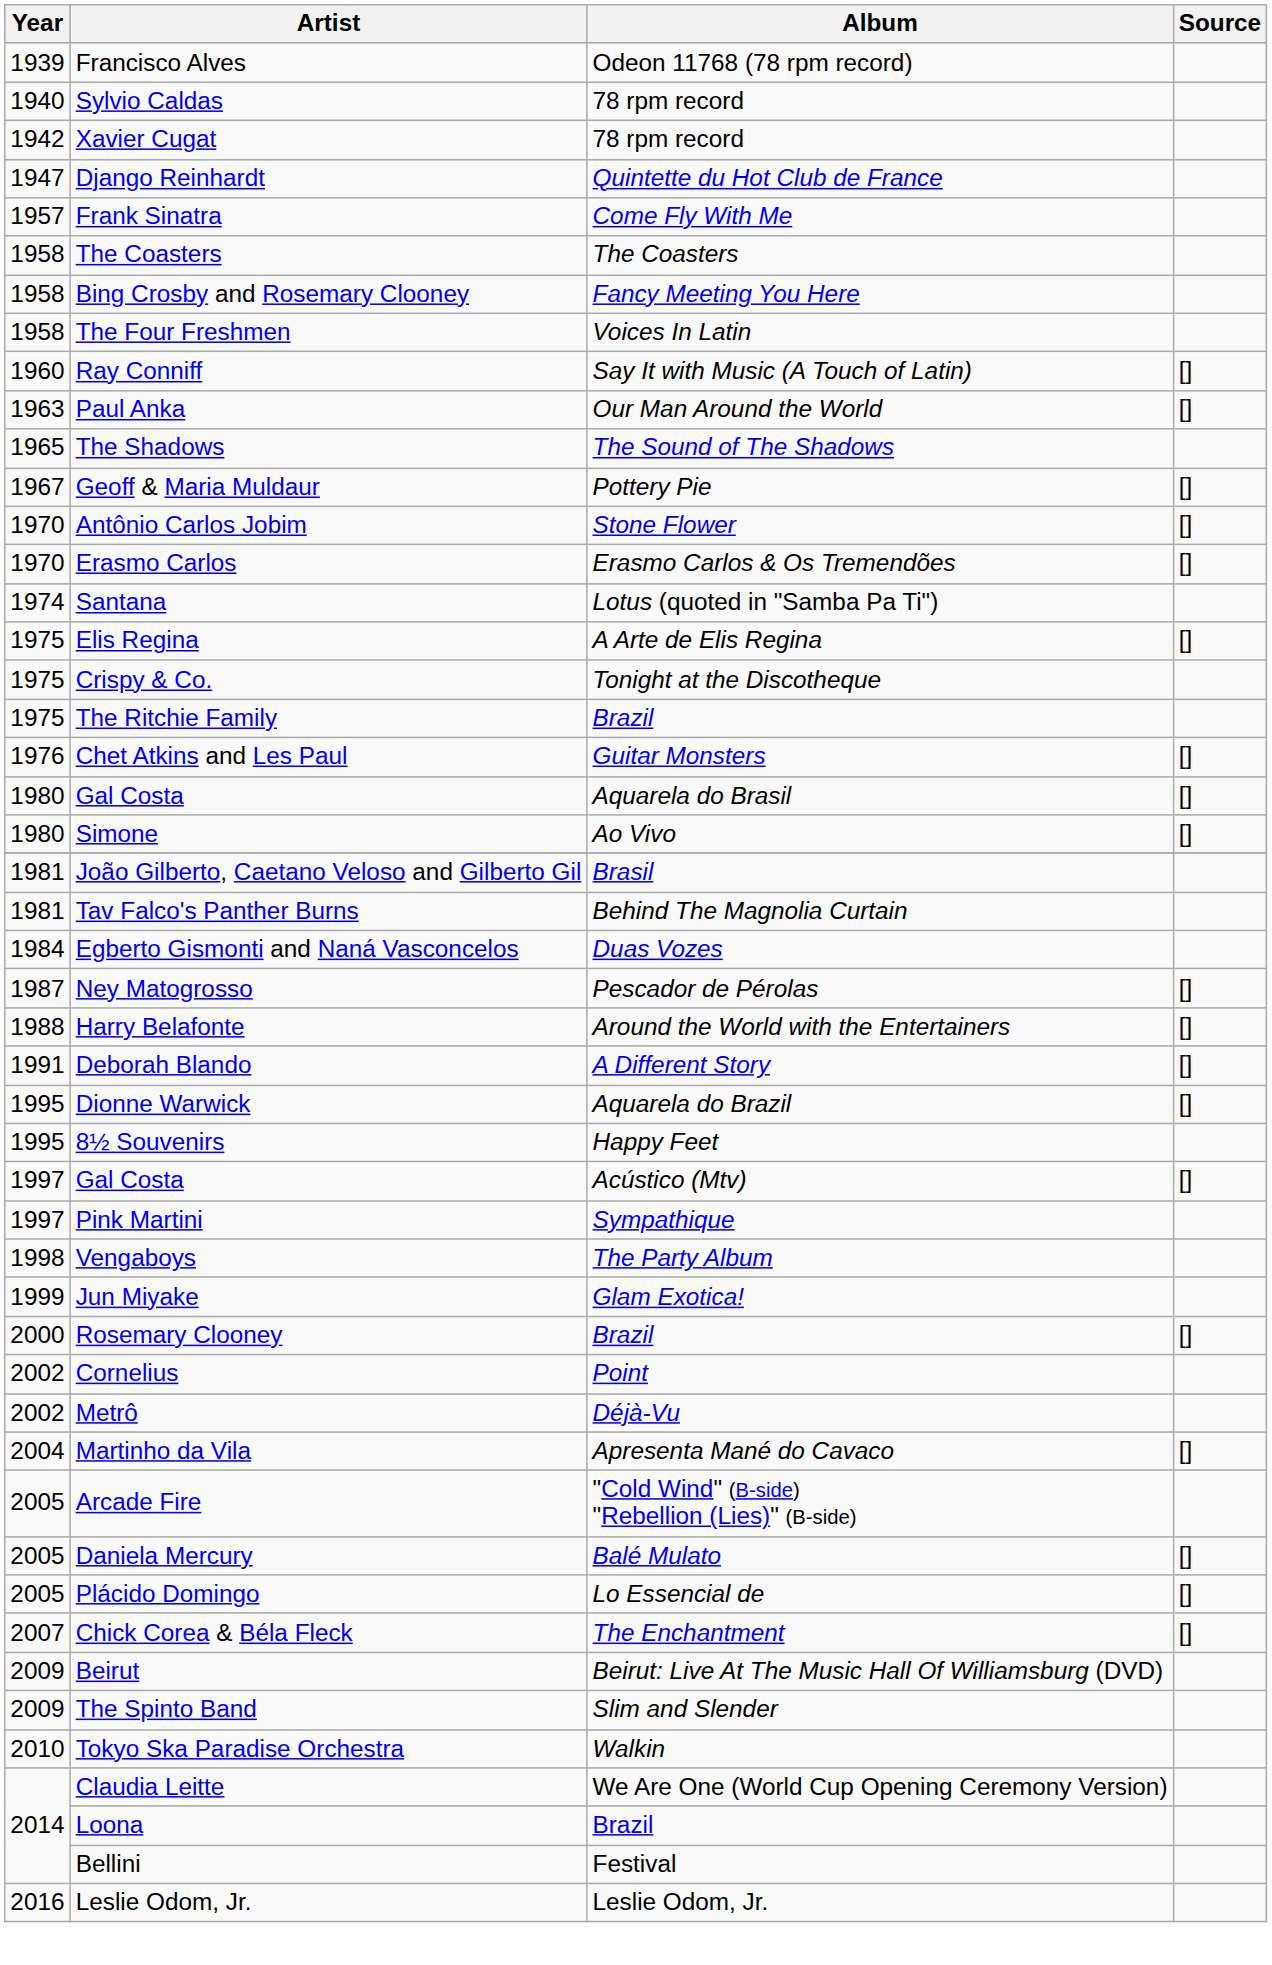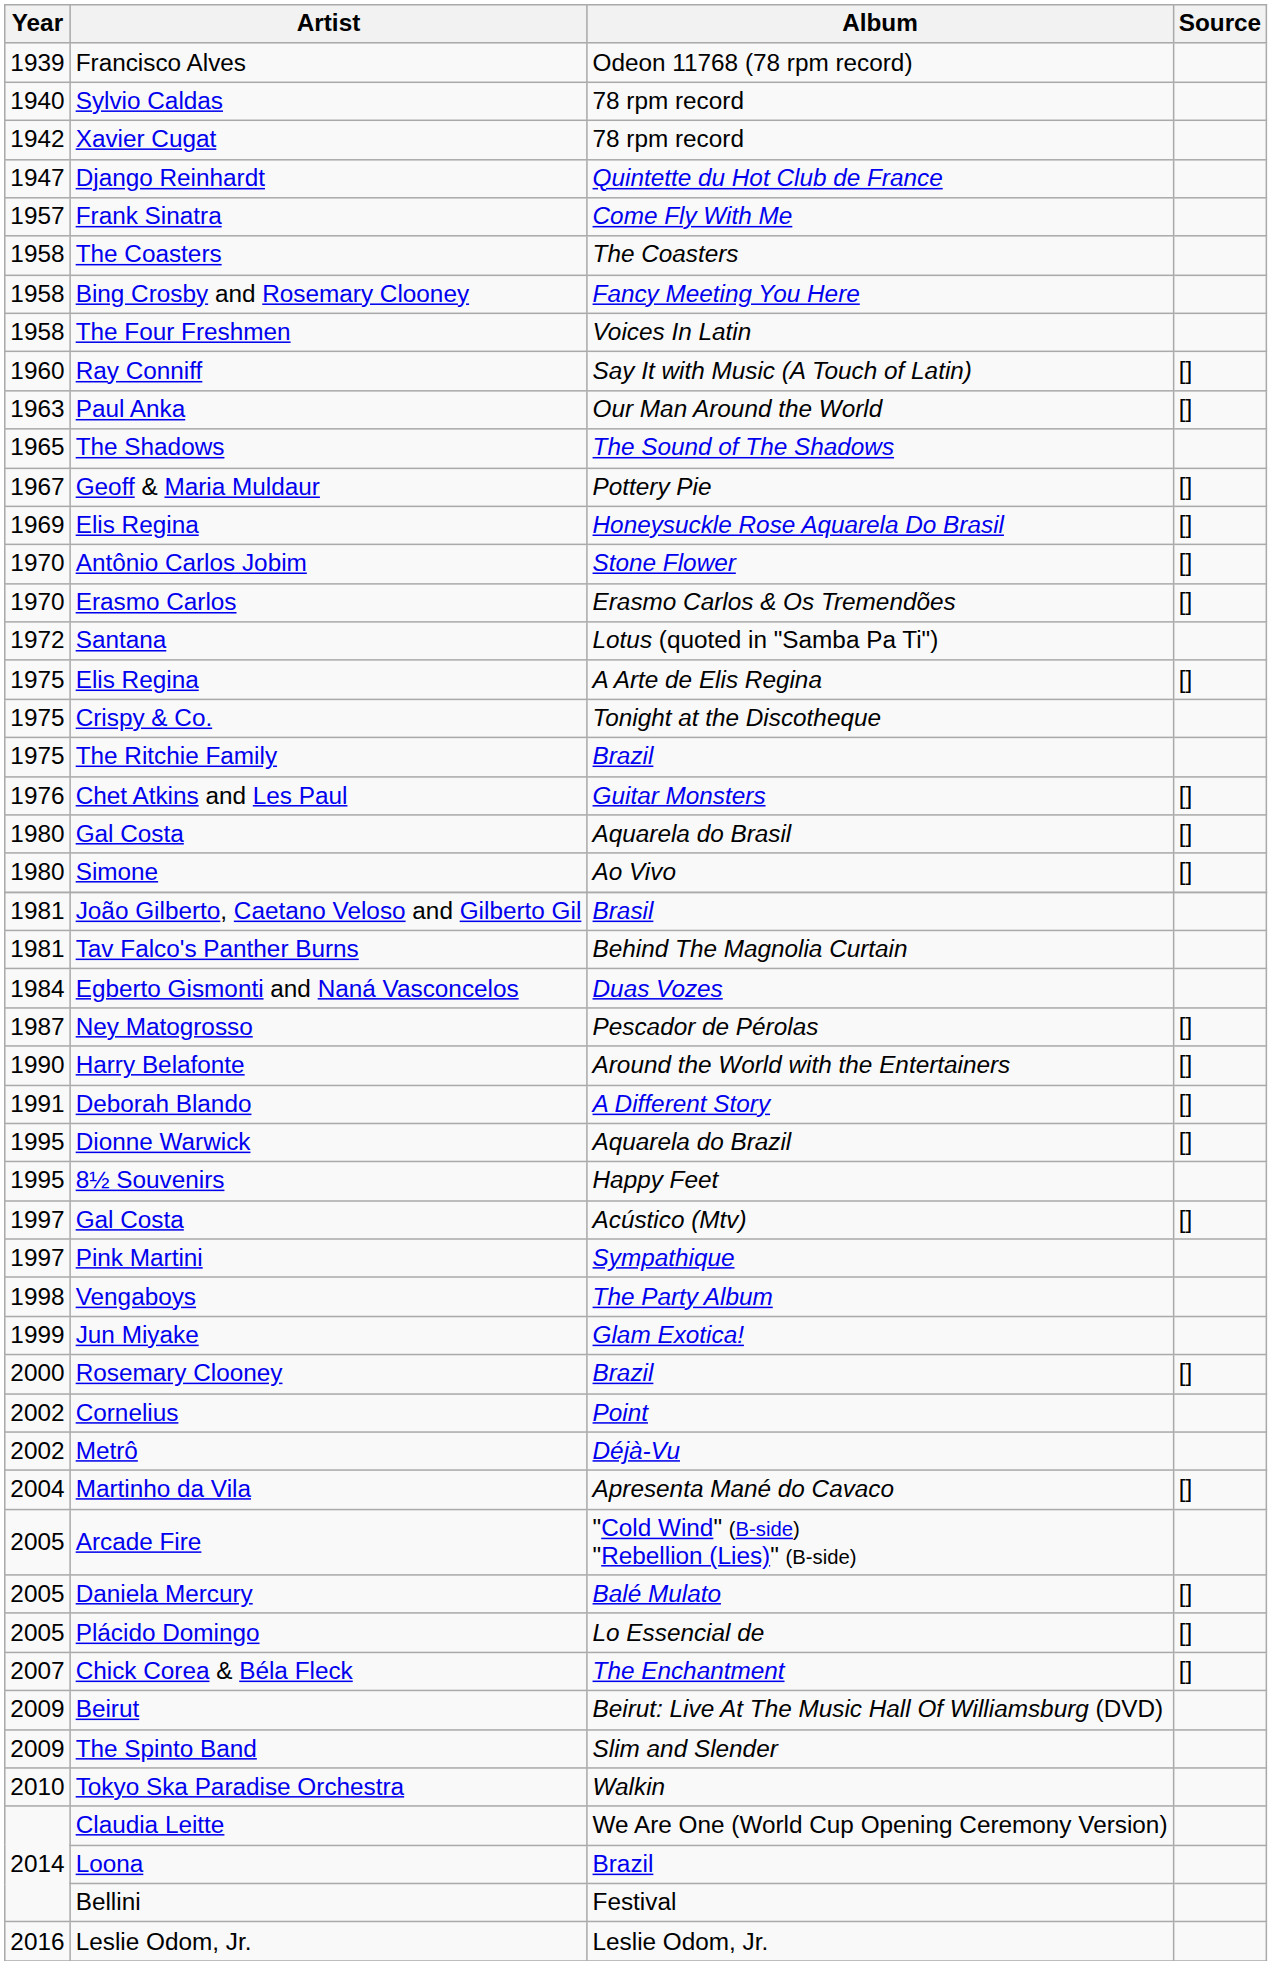 <table class="wikitable sortable">
 <tr>
 <th>Year</th>
 <th>Artist</th>
 <th>Album</th>
 <th>Source</th>
 </tr>
 <tr>
 <td>1939</td>
 <td>Francisco Alves</td>
 <td>Odeon 11768 (78 rpm record)</td>
 <td></td>
 </tr>
 <tr>
 <td>1940</td>
 <td><a href='#'>Sylvio Caldas</a></td>
 <td>78 rpm record</td>
 <td></td>
 </tr>
 <tr>
 <td>1942</td>
 <td><a href='#'>Xavier Cugat</a></td>
 <td>78 rpm record</td>
 <td></td>
 </tr>
 <tr>
 <td>1947</td>
 <td><a href='#'>Django Reinhardt</a></td>
 <td><em><a href='#'>Quintette du Hot Club de France</a></em></td>
 <td></td>
 </tr>
 <tr>
 <td>1957</td>
 <td><a href='#'>Frank Sinatra</a></td>
 <td><em><a href='#'>Come Fly With Me</a></em></td>
 <td></td>
 </tr>
 <tr>
 <td>1958</td>
 <td><a href='#'>The Coasters</a></td>
 <td><em>The Coasters</em></td>
 <td></td>
 </tr>
 <tr>
 <td>1958</td>
 <td><a href='#'>Bing Crosby</a> and <a href='#'>Rosemary Clooney</a></td>
 <td><em><a href='#'>Fancy Meeting You Here</a></em></td>
 <td></td>
 </tr>
 <tr>
 <td>1958</td>
 <td><a href='#'>The Four Freshmen</a></td>
 <td><em>Voices In Latin</em></td>
 <td></td>
 </tr>
 <tr>
 <td>1960</td>
 <td><a href='#'>Ray Conniff</a></td>
 <td><em>Say It with Music (A Touch of Latin)</em></td>
 <td>[]</td>
 </tr>
 <tr>
 <td>1963</td>
 <td><a href='#'>Paul Anka</a></td>
 <td><em>Our Man Around the World</em></td>
 <td>[]</td>
 </tr>
 <tr>
 <td>1965</td>
 <td><a href='#'>The Shadows</a></td>
 <td><em><a href='#'>The Sound of The Shadows</a></em></td>
 <td></td>
 </tr>
 <tr>
 <td>1967</td>
 <td><a href='#'>Geoff</a> & <a href='#'>Maria Muldaur</a></td>
 <td><em>Pottery Pie</em></td>
 <td>[]</td>
 </tr>
 <tr>
+<td>1969</td>
+<td><a href='#'>Elis Regina</a></td>
+<td><em><a href='#'>Honeysuckle Rose Aquarela Do Brasil</a></em></td>
+<td>[]</td>
+</tr>
+<tr>
 <td>1970</td>
 <td><a href='#'>Antônio Carlos Jobim</a></td>
 <td><em><a href='#'>Stone Flower</a></em></td>
 <td>[]</td>
 </tr>
 <tr>
 <td>1970</td>
 <td><a href='#'>Erasmo Carlos</a></td>
 <td><em>Erasmo Carlos & Os Tremendões</em></td>
 <td>[]</td>
 </tr>
 <tr>
-<td>1974</td>
+<td>1972</td>
 <td><a href='#'>Santana</a></td>
 <td><em>Lotus</em> (quoted in "Samba Pa Ti")</td>
 <td></td>
 </tr>
 <tr>
 <td>1975</td>
 <td><a href='#'>Elis Regina</a></td>
 <td><em>A Arte de Elis Regina</em></td>
 <td>[]</td>
 </tr>
 <tr>
 <td>1975</td>
 <td><a href='#'>Crispy & Co.</a></td>
 <td><em>Tonight at the Discotheque</em></td>
 <td></td>
 </tr>
 <tr>
 <td>1975</td>
 <td><a href='#'>The Ritchie Family</a></td>
 <td><em><a href='#'>Brazil</a></em></td>
 <td></td>
 </tr>
 <tr>
 <td>1976</td>
 <td><a href='#'>Chet Atkins</a> and <a href='#'>Les Paul</a></td>
 <td><em><a href='#'>Guitar Monsters</a></em></td>
 <td>[]</td>
 </tr>
 <tr>
 <td>1980</td>
 <td><a href='#'>Gal Costa</a></td>
 <td><em>Aquarela do Brasil</em></td>
 <td>[]</td>
 </tr>
 <tr>
 <td>1980</td>
 <td><a href='#'>Simone</a></td>
 <td><em>Ao Vivo</em></td>
 <td>[]</td>
 </tr>
 <tr>
 </tr>
 <tr>
 <td>1981</td>
 <td><a href='#'>João Gilberto</a>, <a href='#'>Caetano Veloso</a> and <a href='#'>Gilberto Gil</a></td>
 <td><em><a href='#'>Brasil</a></em></td>
 <td></td>
 </tr>
 <tr>
 <td>1981</td>
 <td><a href='#'>Tav Falco's Panther Burns</a></td>
 <td><em>Behind The Magnolia Curtain</em></td>
 <td></td>
 </tr>
 <tr>
 <td>1984</td>
 <td><a href='#'>Egberto Gismonti</a> and <a href='#'>Naná Vasconcelos</a></td>
 <td><em><a href='#'>Duas Vozes</a></em></td>
 </tr>
 <tr>
 <td>1987</td>
 <td><a href='#'>Ney Matogrosso</a></td>
 <td><em>Pescador de Pérolas</em></td>
 <td>[]</td>
 </tr>
 <tr>
-<td>1988</td>
+<td>1990</td>
 <td><a href='#'>Harry Belafonte</a></td>
 <td><em>Around the World with the Entertainers</em></td>
 <td>[]</td>
 </tr>
 <tr>
 <td>1991</td>
 <td><a href='#'>Deborah Blando</a></td>
 <td><em><a href='#'>A Different Story</a></em></td>
 <td>[]</td>
 </tr>
 <tr>
 <td>1995</td>
 <td><a href='#'>Dionne Warwick</a></td>
 <td><em>Aquarela do Brazil</em></td>
 <td>[]</td>
 </tr>
 <tr>
 <td>1995</td>
 <td><a href='#'>8½ Souvenirs</a></td>
 <td><em>Happy Feet</em></td>
 <td></td>
 </tr>
 <tr>
 <td>1997</td>
 <td><a href='#'>Gal Costa</a></td>
 <td><em>Acústico (Mtv)</em></td>
 <td>[]</td>
 </tr>
 <tr>
 <td>1997</td>
 <td><a href='#'>Pink Martini</a></td>
 <td><em><a href='#'>Sympathique</a></em></td>
 <td></td>
 </tr>
 <tr>
 <td>1998</td>
 <td><a href='#'>Vengaboys</a></td>
 <td><em><a href='#'>The Party Album</a></em></td>
 <td></td>
 </tr>
 <tr>
 <td>1999</td>
 <td><a href='#'>Jun Miyake</a></td>
 <td><em><a href='#'>Glam Exotica!</a></em></td>
 <td></td>
 </tr>
 <tr>
 <td>2000</td>
 <td><a href='#'>Rosemary Clooney</a></td>
 <td><em><a href='#'>Brazil</a></em></td>
 <td>[]</td>
 </tr>
 <tr>
 <td>2002</td>
 <td><a href='#'>Cornelius</a></td>
 <td><em><a href='#'>Point</a></em></td>
 <td></td>
 </tr>
 <tr>
 <td>2002</td>
 <td><a href='#'>Metrô</a></td>
 <td><em><a href='#'>Déjà-Vu</a></em></td>
 <td></td>
 </tr>
 <tr>
 <td>2004</td>
 <td><a href='#'>Martinho da Vila</a></td>
 <td><em>Apresenta Mané do Cavaco</em></td>
 <td>[]</td>
 </tr>
 <tr>
 <td>2005</td>
 <td><a href='#'>Arcade Fire</a></td>
 <td>"<a href='#'>Cold Wind</a>" <small>(<a href='#'>B-side</a>)</small><br>"<a href='#'>Rebellion (Lies)</a>" <small>(B-side)</small></td>
 <td></td>
 </tr>
 <tr>
 <td>2005</td>
 <td><a href='#'>Daniela Mercury</a></td>
 <td><em><a href='#'>Balé Mulato</a></em></td>
 <td>[]</td>
 </tr>
 <tr>
 <td>2005</td>
 <td><a href='#'>Plácido Domingo</a></td>
 <td><em>Lo Essencial de</em></td>
 <td>[]</td>
 </tr>
 <tr>
 <td>2007</td>
 <td><a href='#'>Chick Corea</a> & <a href='#'>Béla Fleck</a></td>
 <td><em><a href='#'>The Enchantment</a></em></td>
 <td>[]</td>
 </tr>
 <tr>
 <td>2009</td>
 <td><a href='#'>Beirut</a></td>
 <td><em>Beirut: Live At The Music Hall Of Williamsburg</em> (DVD)</td>
 <td></td>
 </tr>
 <tr>
 <td>2009</td>
 <td><a href='#'>The Spinto Band</a></td>
 <td><em>Slim and Slender</em></td>
 <td> </td>
 </tr>
 <tr>
 <td>2010</td>
 <td><a href='#'>Tokyo Ska Paradise Orchestra</a></td>
 <td><em>Walkin<strong></td>
 <td></td>
 </tr>
 <tr>
 <td rowspan="3">2014</td>
 <td><a href='#'>Claudia Leitte</a></td>
 <td></em>We Are One (World Cup Opening Ceremony Version)<em></td>
 <td></td>
 </tr>
 <tr>
 <td><a href='#'>Loona</a></td>
 <td></em><a href='#'>Brazil</a><em></td>
 <td></td>
 </tr>
 <tr>
 <td>Bellini</td>
 <td></em>Festival<em></td>
 <td></td>
 </tr>
 <tr>
 <td>2016</td>
 <td>Leslie Odom, Jr.</td>
 <td>Leslie Odom, Jr.</td>
 <td></td>
 </tr>
 </table>
